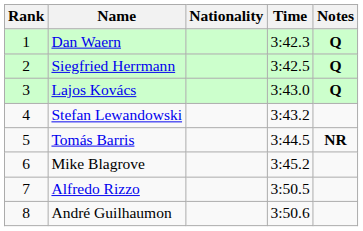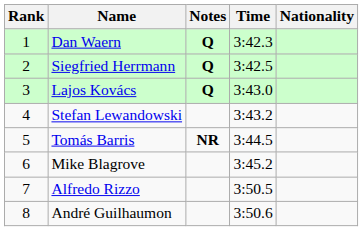 <table class="wikitable sortable" style="text-align:center">
 <tr>
 <th>Rank</th>
 <th>Name</th>
+<th>Notes</th>
+<th>Time</th>
 <th>Nationality</th>
-<th>Time</th>
-<th>Notes</th>
 </tr>
 <tr bgcolor=ccffcc>
 <td>1</td>
 <td align=left><a href='#'>Dan Waern</a></td>
+<td><strong>Q</strong></td>
+<td>3:42.3</td>
 <td align=left></td>
-<td>3:42.3</td>
-<td><strong>Q</strong></td>
 </tr>
 <tr bgcolor=ccffcc>
 <td>2</td>
 <td align=left><a href='#'>Siegfried Herrmann</a></td>
+<td><strong>Q</strong></td>
+<td>3:42.5</td>
 <td align=left></td>
-<td>3:42.5</td>
-<td><strong>Q</strong></td>
 </tr>
 <tr bgcolor=ccffcc>
 <td>3</td>
 <td align=left><a href='#'>Lajos Kovács</a></td>
+<td><strong>Q</strong></td>
+<td>3:43.0</td>
 <td align=left></td>
-<td>3:43.0</td>
-<td><strong>Q</strong></td>
 </tr>
 <tr>
 <td>4</td>
 <td align=left><a href='#'>Stefan Lewandowski</a></td>
+<td></td>
+<td>3:43.2</td>
 <td align=left></td>
-<td>3:43.2</td>
-<td></td>
 </tr>
 <tr>
 <td>5</td>
 <td align=left><a href='#'>Tomás Barris</a></td>
+<td><strong>NR</strong></td>
+<td>3:44.5</td>
 <td align=left></td>
-<td>3:44.5</td>
-<td><strong>NR</strong></td>
 </tr>
 <tr>
 <td>6</td>
 <td align=left>Mike Blagrove</td>
+<td></td>
+<td>3:45.2</td>
 <td align="left"></td>
-<td>3:45.2</td>
-<td></td>
 </tr>
 <tr>
 <td>7</td>
 <td align=left><a href='#'>Alfredo Rizzo</a></td>
+<td></td>
+<td>3:50.5</td>
 <td align=left></td>
-<td>3:50.5</td>
-<td></td>
 </tr>
 <tr>
 <td>8</td>
 <td align=left>André Guilhaumon</td>
+<td></td>
+<td>3:50.6</td>
 <td align="left"></td>
-<td>3:50.6</td>
-<td></td>
 </tr>
 </table>
